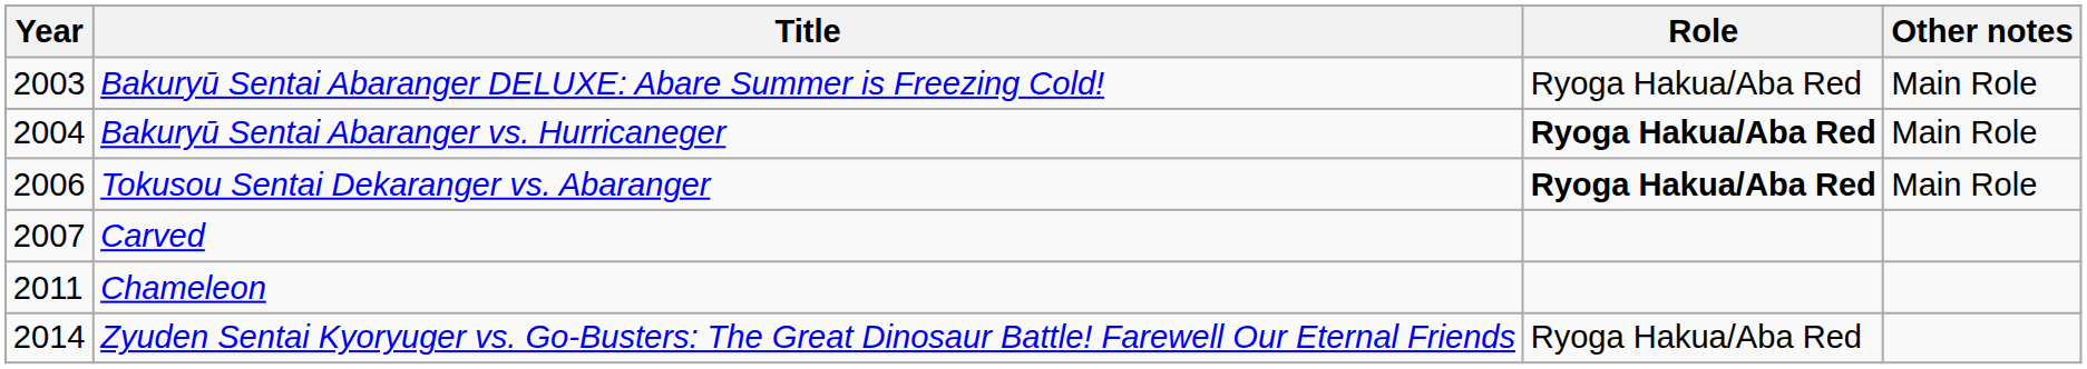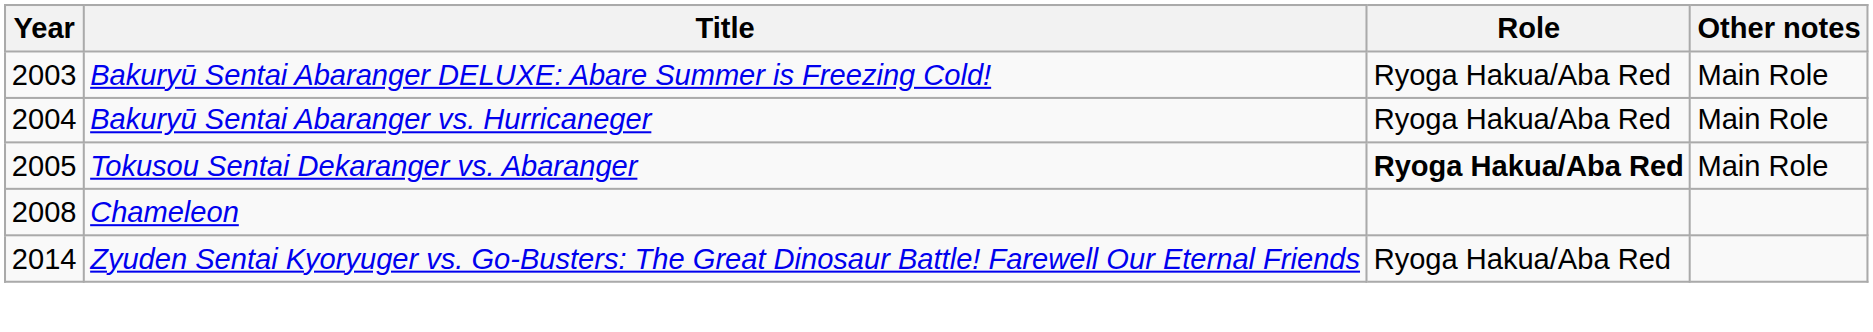 <table class="wikitable" style="font-size: 90%;">
 <tr>
 <th>Year</th>
 <th>Title</th>
 <th>Role</th>
 <th>Other notes</th>
 </tr>
 <tr>
 <td>2003</td>
 <td><em><a href='#'>Bakuryū Sentai Abaranger DELUXE: Abare Summer is Freezing Cold!</a></em></td>
 <td>Ryoga Hakua/Aba Red</td>
 <td>Main Role</td>
 </tr>
 <tr>
 <td>2004</td>
 <td><em><a href='#'>Bakuryū Sentai Abaranger vs. Hurricaneger</a></em></td>
-<td><strong>Ryoga Hakua/Aba Red</strong></td>
+<td>Ryoga Hakua/Aba Red</td>
 <td>Main Role</td>
 </tr>
 <tr>
-<td>2006</td>
+<td>2005</td>
 <td><em><a href='#'>Tokusou Sentai Dekaranger vs. Abaranger</a></em></td>
 <td><strong>Ryoga Hakua/Aba Red</strong></td>
 <td>Main Role</td>
 </tr>
 <tr>
-<td>2007</td>
-<td><em><a href='#'>Carved</a></em></td>
-<td></td>
-<td></td>
-</tr>
-<tr>
-<td>2011</td>
+<td>2008</td>
 <td><em><a href='#'>Chameleon</a></em></td>
 <td></td>
 <td></td>
 </tr>
 <tr>
 <td>2014</td>
 <td><em><a href='#'>Zyuden Sentai Kyoryuger vs. Go-Busters: The Great Dinosaur Battle! Farewell Our Eternal Friends</a></em></td>
 <td>Ryoga Hakua/Aba Red</td>
 <td></td>
 </tr>
 </table>
